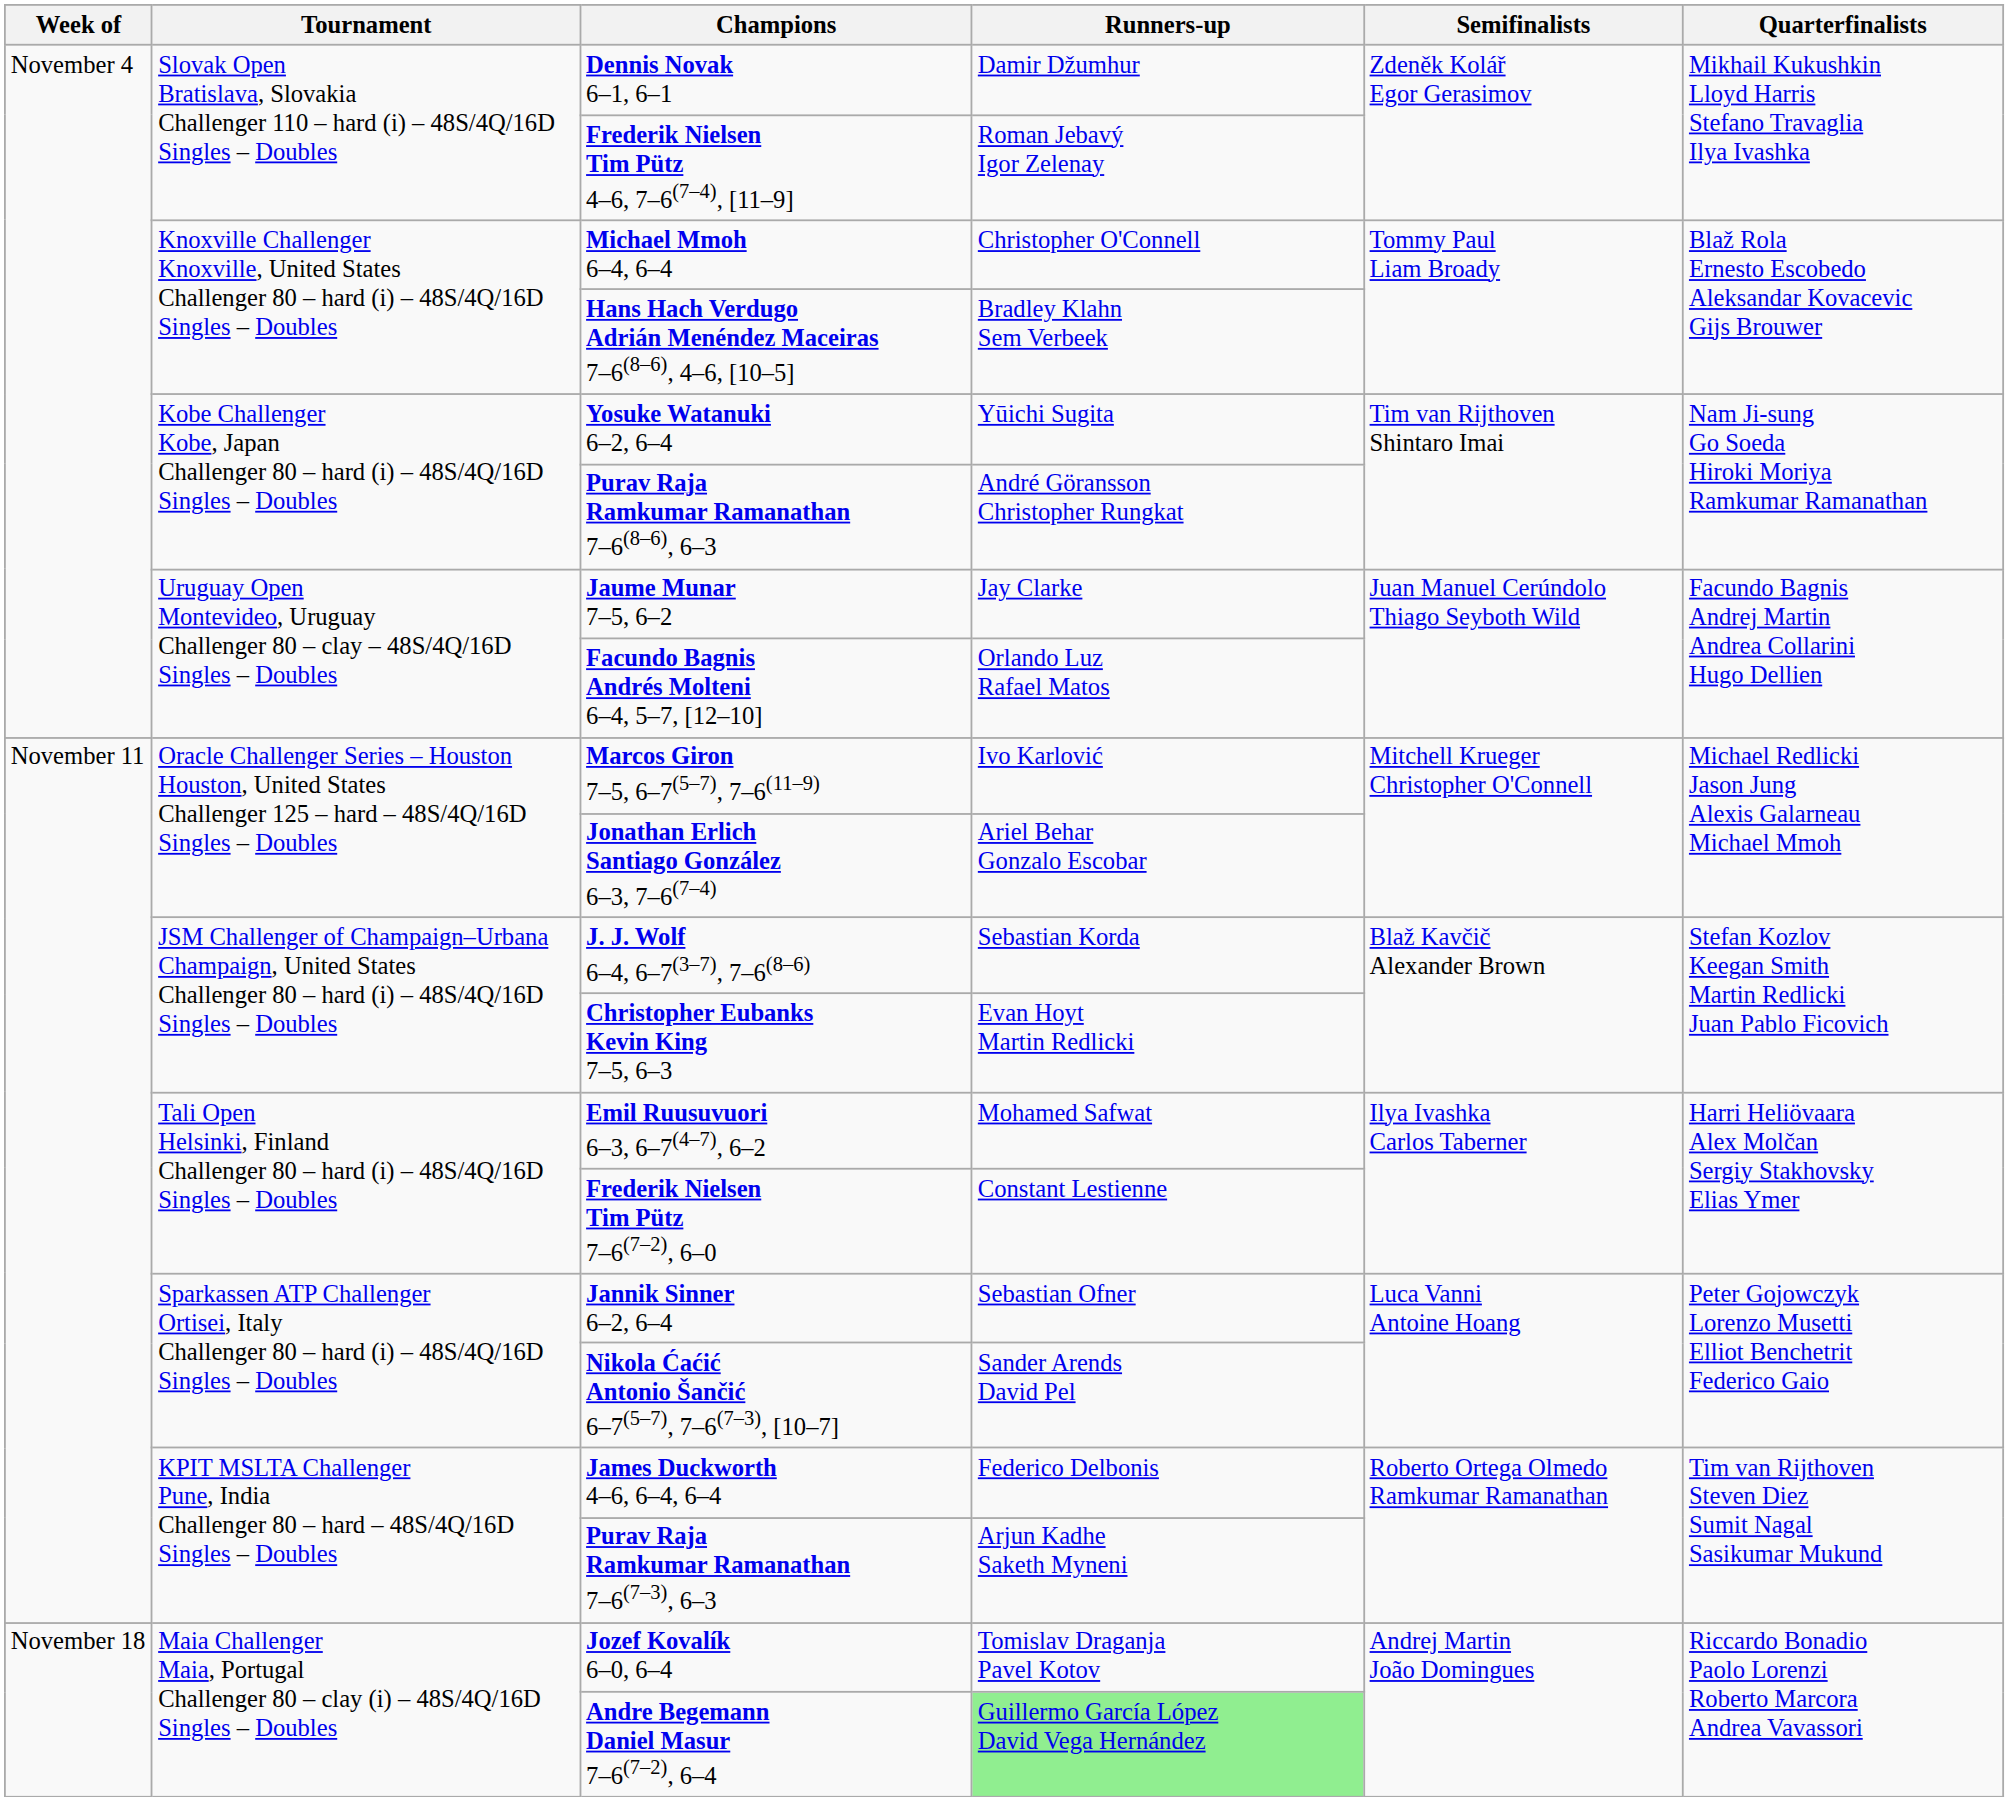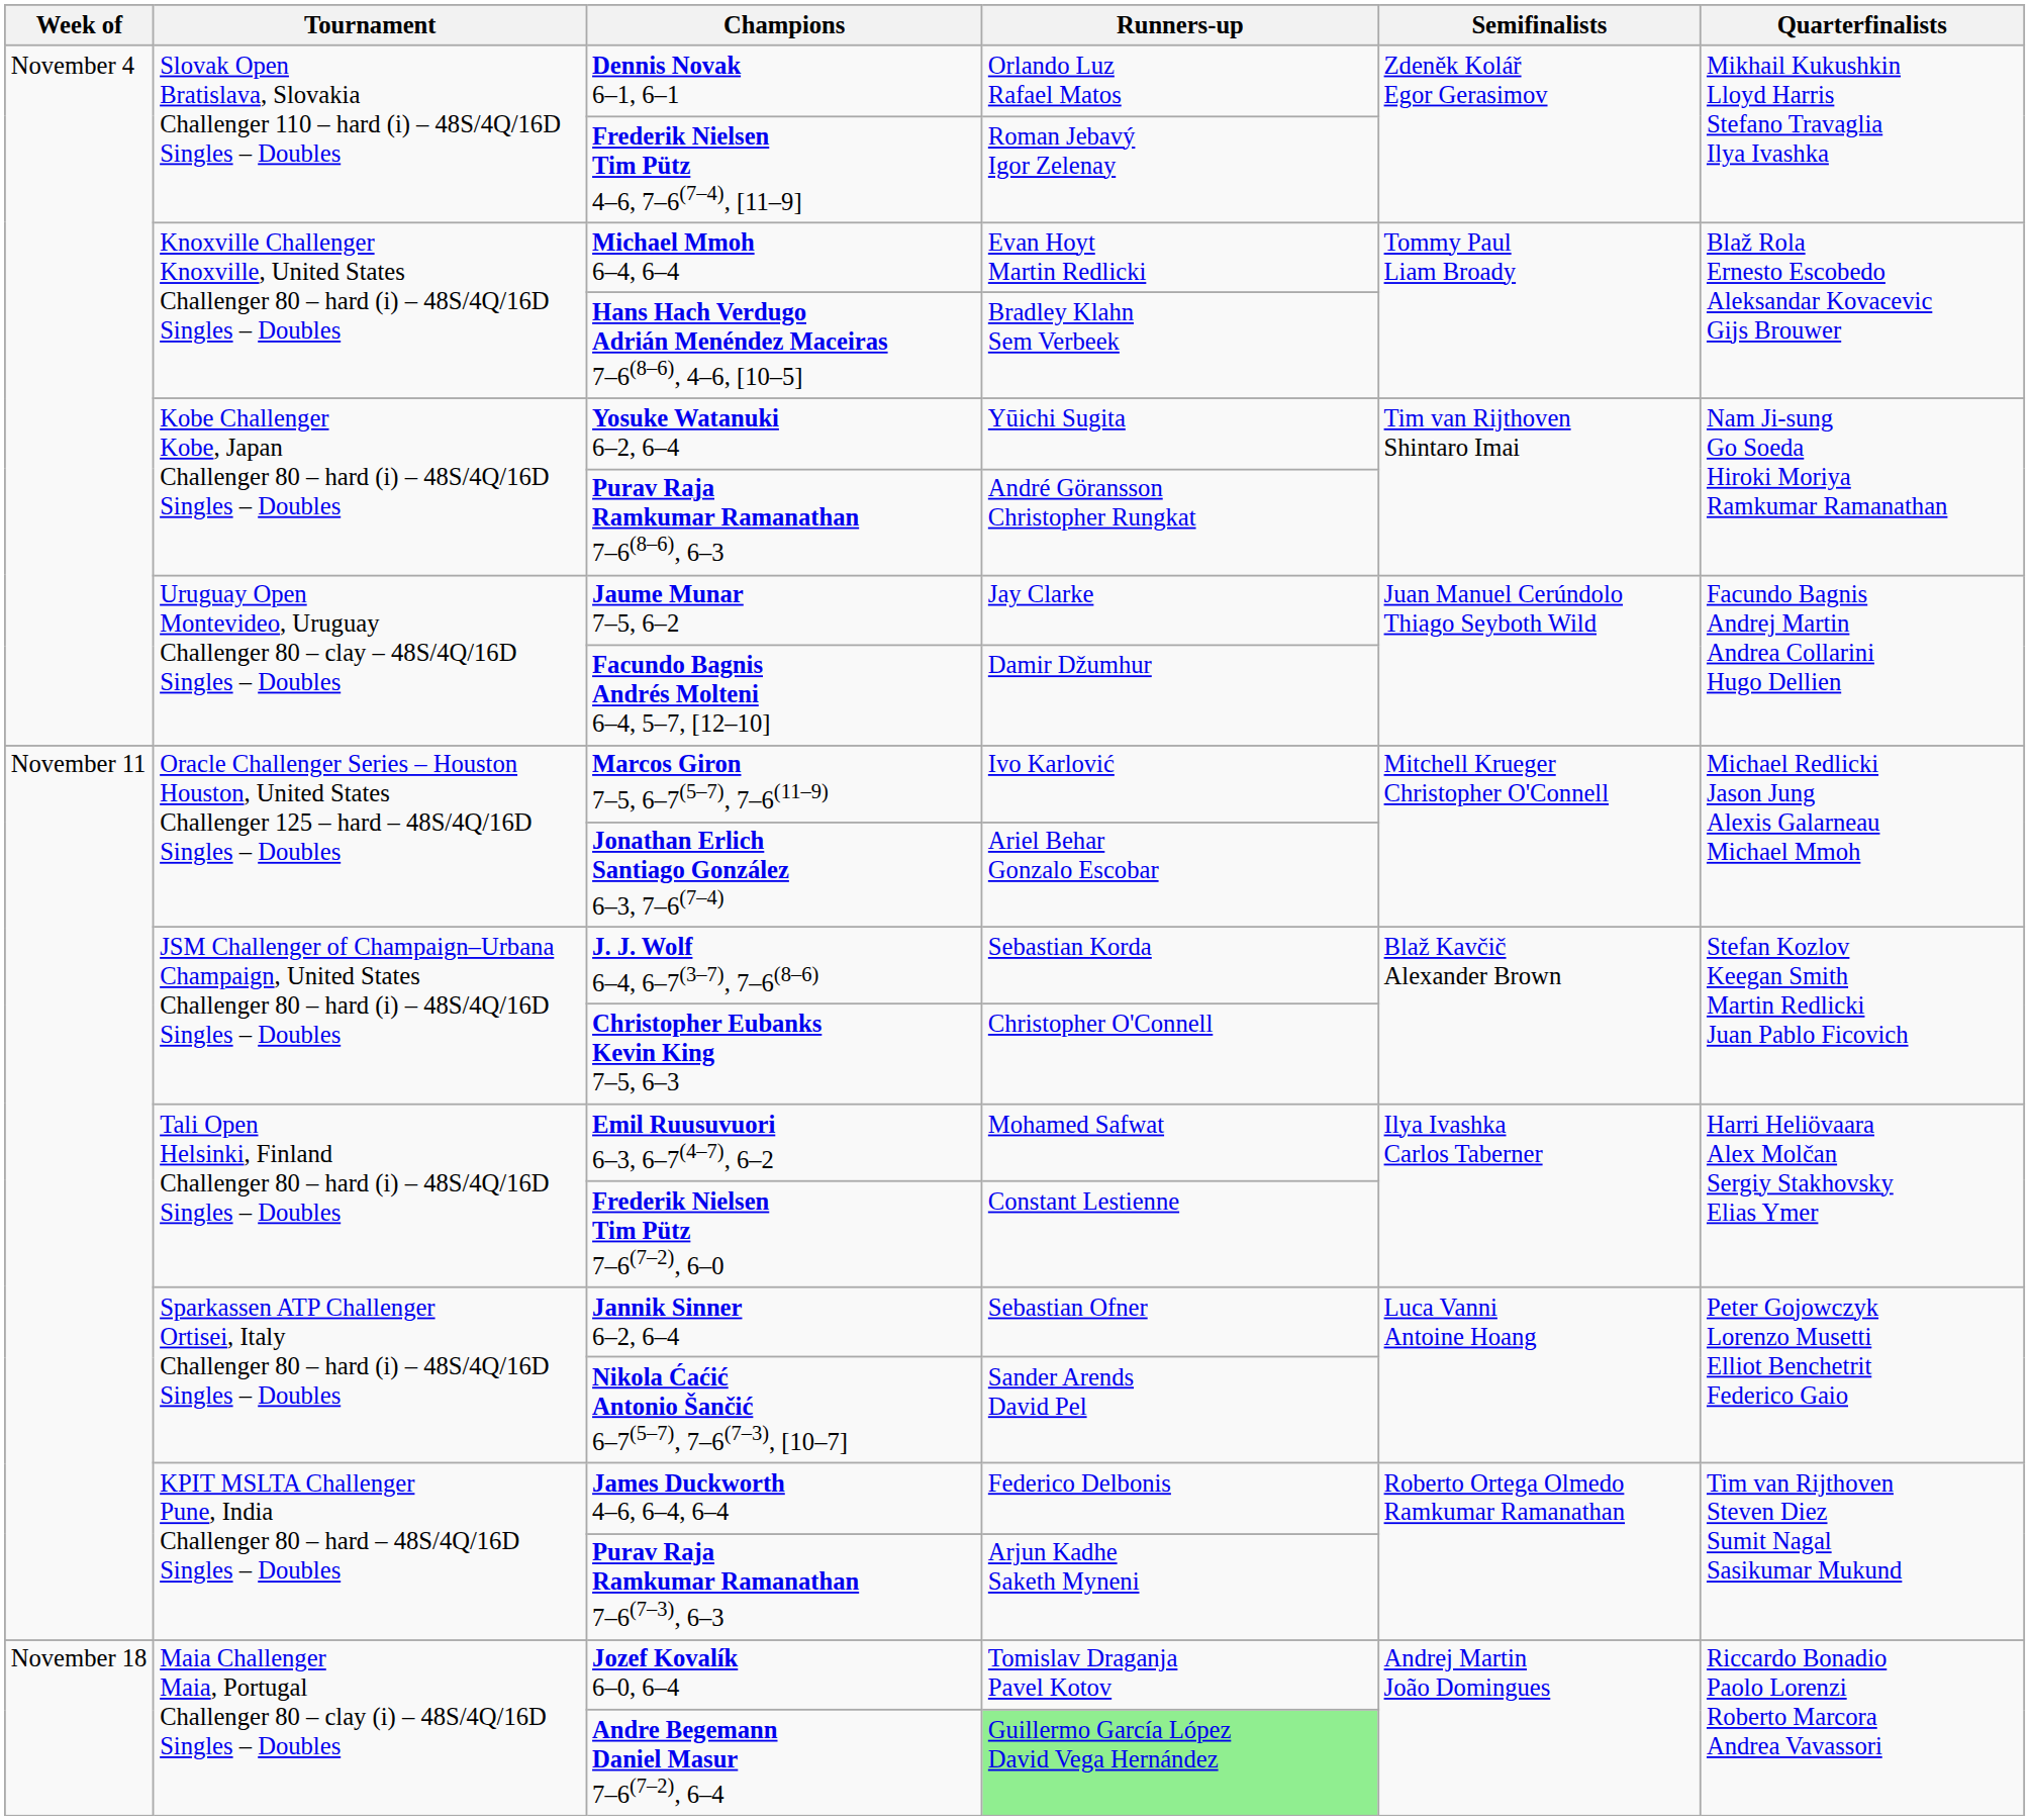 <table class="wikitable" style="font-size:85%;">
 <tr>
 <th width="75">Week of</th>
 <th width="230">Tournament</th>
 <th width="210">Champions</th>
 <th width="210">Runners-up</th>
 <th width="170">Semifinalists</th>
 <th width="170">Quarterfinalists</th>
 </tr>
 <tr valign=top>
 <td rowspan=8>November 4</td>
 <td rowspan=2><a href='#'>Slovak Open</a><br><a href='#'>Bratislava</a>, Slovakia <br> Challenger 110 – hard (i) – 48S/4Q/16D<br><a href='#'>Singles</a> – <a href='#'>Doubles</a></td>
 <td> <strong><a href='#'>Dennis Novak</a></strong><br>6–1, 6–1</td>
-<td> <a href='#'>Damir Džumhur</a></td>
+<td> <a href='#'>Orlando Luz</a><br> <a href='#'>Rafael Matos</a></td>
 <td rowspan=2> <a href='#'>Zdeněk Kolář</a> <br>  <a href='#'>Egor Gerasimov</a></td>
 <td rowspan=2> <a href='#'>Mikhail Kukushkin</a> <br> <a href='#'>Lloyd Harris</a> <br> <a href='#'>Stefano Travaglia</a> <br>  <a href='#'>Ilya Ivashka</a></td>
 </tr>
 <tr valign=top>
 <td> <strong><a href='#'>Frederik Nielsen</a></strong><br> <strong><a href='#'>Tim Pütz</a></strong><br>4–6, 7–6<sup>(7–4)</sup>, [11–9]</td>
 <td> <a href='#'>Roman Jebavý</a><br> <a href='#'>Igor Zelenay</a></td>
 </tr>
 <tr valign=top>
 <td rowspan=2><a href='#'>Knoxville Challenger</a><br><a href='#'>Knoxville</a>, United States <br> Challenger 80 – hard (i) – 48S/4Q/16D<br><a href='#'>Singles</a> – <a href='#'>Doubles</a></td>
 <td> <strong><a href='#'>Michael Mmoh</a></strong><br>6–4, 6–4</td>
-<td> <a href='#'>Christopher O'Connell</a></td>
+<td> <a href='#'>Evan Hoyt</a><br> <a href='#'>Martin Redlicki</a></td>
 <td rowspan=2> <a href='#'>Tommy Paul</a> <br>  <a href='#'>Liam Broady</a></td>
 <td rowspan=2> <a href='#'>Blaž Rola</a> <br> <a href='#'>Ernesto Escobedo</a> <br> <a href='#'>Aleksandar Kovacevic</a> <br>  <a href='#'>Gijs Brouwer</a></td>
 </tr>
 <tr valign=top>
 <td> <strong><a href='#'>Hans Hach Verdugo</a></strong><br> <strong><a href='#'>Adrián Menéndez Maceiras</a></strong><br>7–6<sup>(8–6)</sup>, 4–6, [10–5]</td>
 <td> <a href='#'>Bradley Klahn</a><br> <a href='#'>Sem Verbeek</a></td>
 </tr>
 <tr valign=top>
 <td rowspan=2><a href='#'>Kobe Challenger</a><br><a href='#'>Kobe</a>, Japan <br> Challenger 80 – hard (i) – 48S/4Q/16D<br><a href='#'>Singles</a> – <a href='#'>Doubles</a></td>
 <td> <strong><a href='#'>Yosuke Watanuki</a></strong><br>6–2, 6–4</td>
 <td> <a href='#'>Yūichi Sugita</a></td>
 <td rowspan=2> <a href='#'>Tim van Rijthoven</a> <br>  Shintaro Imai</td>
 <td rowspan=2> <a href='#'>Nam Ji-sung</a> <br> <a href='#'>Go Soeda</a> <br> <a href='#'>Hiroki Moriya</a> <br>  <a href='#'>Ramkumar Ramanathan</a></td>
 </tr>
 <tr valign=top>
 <td> <strong><a href='#'>Purav Raja</a></strong><br> <strong><a href='#'>Ramkumar Ramanathan</a></strong><br>7–6<sup>(8–6)</sup>, 6–3</td>
 <td> <a href='#'>André Göransson</a><br> <a href='#'>Christopher Rungkat</a></td>
 </tr>
 <tr valign=top>
 <td rowspan=2><a href='#'>Uruguay Open</a><br><a href='#'>Montevideo</a>, Uruguay <br> Challenger 80 – clay – 48S/4Q/16D<br><a href='#'>Singles</a> – <a href='#'>Doubles</a></td>
 <td> <strong><a href='#'>Jaume Munar</a></strong><br>7–5, 6–2</td>
 <td> <a href='#'>Jay Clarke</a></td>
 <td rowspan=2> <a href='#'>Juan Manuel Cerúndolo</a> <br>  <a href='#'>Thiago Seyboth Wild</a></td>
 <td rowspan=2> <a href='#'>Facundo Bagnis</a> <br> <a href='#'>Andrej Martin</a> <br> <a href='#'>Andrea Collarini</a> <br>  <a href='#'>Hugo Dellien</a></td>
 </tr>
 <tr valign=top>
 <td> <strong><a href='#'>Facundo Bagnis</a></strong><br> <strong><a href='#'>Andrés Molteni</a></strong><br>6–4, 5–7, [12–10]</td>
-<td> <a href='#'>Orlando Luz</a><br> <a href='#'>Rafael Matos</a></td>
+<td> <a href='#'>Damir Džumhur</a></td>
 </tr>
 <tr valign=top>
 <td rowspan=10>November 11</td>
 <td rowspan=2><a href='#'>Oracle Challenger Series – Houston</a><br><a href='#'>Houston</a>, United States <br> Challenger 125 – hard – 48S/4Q/16D<br><a href='#'>Singles</a> – <a href='#'>Doubles</a></td>
 <td> <strong><a href='#'>Marcos Giron</a></strong><br>7–5, 6–7<sup>(5–7)</sup>, 7–6<sup>(11–9)</sup></td>
 <td> <a href='#'>Ivo Karlović</a></td>
 <td rowspan=2> <a href='#'>Mitchell Krueger</a> <br>  <a href='#'>Christopher O'Connell</a></td>
 <td rowspan=2> <a href='#'>Michael Redlicki</a> <br> <a href='#'>Jason Jung</a> <br> <a href='#'>Alexis Galarneau</a> <br>  <a href='#'>Michael Mmoh</a></td>
 </tr>
 <tr valign=top>
 <td> <strong><a href='#'>Jonathan Erlich</a></strong><br> <strong><a href='#'>Santiago González</a></strong><br>6–3, 7–6<sup>(7–4)</sup></td>
 <td> <a href='#'>Ariel Behar</a><br> <a href='#'>Gonzalo Escobar</a></td>
 </tr>
 <tr valign=top>
 <td rowspan=2><a href='#'>JSM Challenger of Champaign–Urbana</a><br><a href='#'>Champaign</a>, United States <br> Challenger 80 – hard (i) – 48S/4Q/16D<br><a href='#'>Singles</a> – <a href='#'>Doubles</a></td>
 <td> <strong><a href='#'>J. J. Wolf</a></strong><br>6–4, 6–7<sup>(3–7)</sup>, 7–6<sup>(8–6)</sup></td>
 <td> <a href='#'>Sebastian Korda</a></td>
 <td rowspan=2> <a href='#'>Blaž Kavčič</a> <br>  Alexander Brown</td>
 <td rowspan=2> <a href='#'>Stefan Kozlov</a> <br> <a href='#'>Keegan Smith</a> <br> <a href='#'>Martin Redlicki</a> <br>  <a href='#'>Juan Pablo Ficovich</a></td>
 </tr>
 <tr valign=top>
 <td> <strong><a href='#'>Christopher Eubanks</a></strong><br> <strong><a href='#'>Kevin King</a></strong><br>7–5, 6–3</td>
-<td> <a href='#'>Evan Hoyt</a><br> <a href='#'>Martin Redlicki</a></td>
+<td> <a href='#'>Christopher O'Connell</a></td>
 </tr>
 <tr valign=top>
 <td rowspan=2><a href='#'>Tali Open</a><br><a href='#'>Helsinki</a>, Finland <br> Challenger 80 – hard (i) – 48S/4Q/16D<br><a href='#'>Singles</a> – <a href='#'>Doubles</a></td>
 <td> <strong><a href='#'>Emil Ruusuvuori</a></strong><br>6–3, 6–7<sup>(4–7)</sup>, 6–2</td>
 <td> <a href='#'>Mohamed Safwat</a></td>
 <td rowspan=2> <a href='#'>Ilya Ivashka</a> <br>  <a href='#'>Carlos Taberner</a></td>
 <td rowspan=2> <a href='#'>Harri Heliövaara</a> <br> <a href='#'>Alex Molčan</a> <br> <a href='#'>Sergiy Stakhovsky</a> <br>  <a href='#'>Elias Ymer</a></td>
 </tr>
 <tr valign=top>
 <td> <strong><a href='#'>Frederik Nielsen</a></strong><br> <strong><a href='#'>Tim Pütz</a></strong><br>7–6<sup>(7–2)</sup>, 6–0</td>
 <td> <a href='#'>Constant Lestienne</a></td>
 </tr>
 <tr valign=top>
 <td rowspan=2><a href='#'>Sparkassen ATP Challenger</a><br><a href='#'>Ortisei</a>, Italy <br> Challenger 80 – hard (i) – 48S/4Q/16D<br><a href='#'>Singles</a> – <a href='#'>Doubles</a></td>
 <td><strong> <a href='#'>Jannik Sinner</a></strong><br>6–2, 6–4</td>
 <td> <a href='#'>Sebastian Ofner</a></td>
 <td rowspan=2> <a href='#'>Luca Vanni</a> <br>  <a href='#'>Antoine Hoang</a></td>
 <td rowspan=2> <a href='#'>Peter Gojowczyk</a> <br> <a href='#'>Lorenzo Musetti</a> <br> <a href='#'>Elliot Benchetrit</a> <br>  <a href='#'>Federico Gaio</a></td>
 </tr>
 <tr valign=top>
 <td> <strong><a href='#'>Nikola Ćaćić</a></strong><br> <strong><a href='#'>Antonio Šančić</a></strong><br>6–7<sup>(5–7)</sup>, 7–6<sup>(7–3)</sup>, [10–7]</td>
 <td> <a href='#'>Sander Arends</a><br> <a href='#'>David Pel</a></td>
 </tr>
 <tr valign=top>
 <td rowspan=2><a href='#'>KPIT MSLTA Challenger</a><br><a href='#'>Pune</a>, India <br> Challenger 80 – hard – 48S/4Q/16D<br><a href='#'>Singles</a> – <a href='#'>Doubles</a></td>
 <td> <strong><a href='#'>James Duckworth</a></strong><br>4–6, 6–4, 6–4</td>
 <td> <a href='#'>Federico Delbonis</a></td>
 <td rowspan=2> <a href='#'>Roberto Ortega Olmedo</a> <br>  <a href='#'>Ramkumar Ramanathan</a></td>
 <td rowspan=2> <a href='#'>Tim van Rijthoven</a> <br> <a href='#'>Steven Diez</a> <br> <a href='#'>Sumit Nagal</a> <br>  <a href='#'>Sasikumar Mukund</a></td>
 </tr>
 <tr valign=top>
 <td> <strong><a href='#'>Purav Raja</a></strong><br> <strong><a href='#'>Ramkumar Ramanathan</a></strong><br>7–6<sup>(7–3)</sup>, 6–3</td>
 <td> <a href='#'>Arjun Kadhe</a><br> <a href='#'>Saketh Myneni</a></td>
 </tr>
 <tr valign=top>
 <td rowspan=2>November 18</td>
 <td rowspan=2><a href='#'>Maia Challenger</a><br><a href='#'>Maia</a>, Portugal <br> Challenger 80 – clay (i) – 48S/4Q/16D<br><a href='#'>Singles</a> – <a href='#'>Doubles</a></td>
 <td> <strong><a href='#'>Jozef Kovalík</a></strong><br>6–0, 6–4</td>
 <td> <a href='#'>Tomislav Draganja</a><br> <a href='#'>Pavel Kotov</a></td>
 <td rowspan=2> <a href='#'>Andrej Martin</a> <br>  <a href='#'>João Domingues</a></td>
 <td rowspan=2> <a href='#'>Riccardo Bonadio</a> <br> <a href='#'>Paolo Lorenzi</a> <br> <a href='#'>Roberto Marcora</a> <br>  <a href='#'>Andrea Vavassori</a></td>
 </tr>
 <tr valign=top>
 <td> <strong><a href='#'>Andre Begemann</a></strong><br> <strong><a href='#'>Daniel Masur</a></strong><br>7–6<sup>(7–2)</sup>, 6–4</td>
 <td style="background: lightgreen;"> <a href='#'>Guillermo García López</a><br> <a href='#'>David Vega Hernández</a></td>
 </tr>
 </table>
